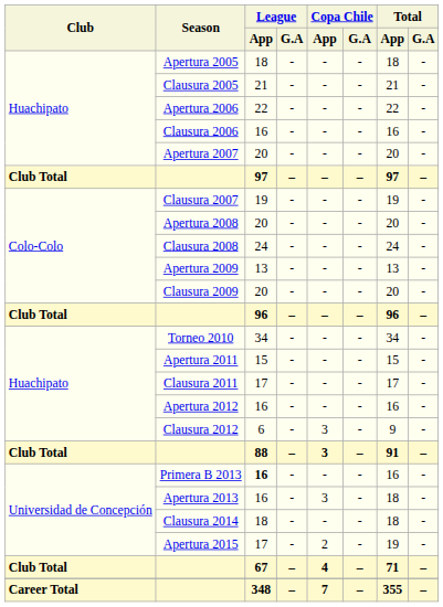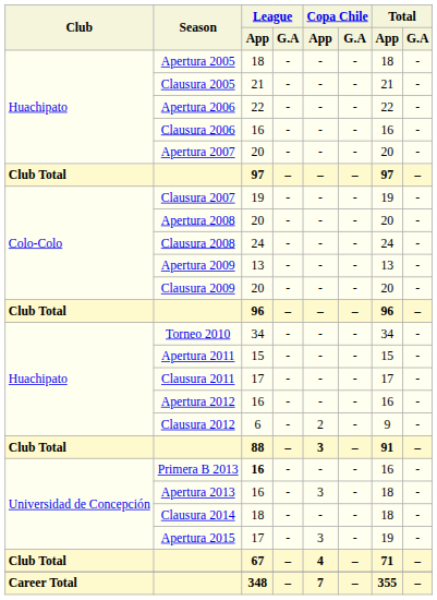 <table border=1 align=center cellpadding=4 cellspacing=2 style="background: ivory; font-size: 95%; border: 1px #aaaaaa solid; border-collapse: collapse; clear:center">
 <tr style="background:beige">
 <th rowspan="2">Club</th>
 <th rowspan="2">Season</th>
 <th colspan="2"><a href='#'>League</a></th>
 <th colspan="2"><a href='#'>Copa Chile</a></th>
 <th colspan="2">Total</th>
 </tr>
 <tr style="background:beige">
 <th>App</th>
 <th>G.A</th>
 <th>App</th>
 <th>G.A</th>
 <th>App</th>
 <th>G.A</th>
 </tr>
 <tr>
 <td rowspan="5"><a href='#'>Huachipato</a></td>
 <td align="center"><a href='#'>Apertura 2005</a></td>
 <td align="center">18</td>
 <td align="center">-</td>
 <td align="center">-</td>
 <td align="center">-</td>
 <td align="center">18</td>
 <td align="center">-</td>
 </tr>
 <tr>
 <td align="center"><a href='#'>Clausura 2005</a></td>
 <td align="center">21</td>
 <td align="center">-</td>
 <td align="center">-</td>
 <td align="center">-</td>
 <td align="center">21</td>
 <td align="center">-</td>
 </tr>
 <tr>
 <td align="center"><a href='#'>Apertura 2006</a></td>
 <td align="center">22</td>
 <td align="center">-</td>
 <td align="center">-</td>
 <td align="center">-</td>
 <td align="center">22</td>
 <td align="center">-</td>
 </tr>
 <tr>
 <td align="center"><a href='#'>Clausura 2006</a></td>
 <td align="center">16</td>
 <td align="center">-</td>
 <td align="center">-</td>
 <td align="center">-</td>
 <td align="center">16</td>
 <td align="center">-</td>
 </tr>
 <tr>
 <td align="center"><a href='#'>Apertura 2007</a></td>
 <td align="center">20</td>
 <td align="center">-</td>
 <td align="center">-</td>
 <td align="center">-</td>
 <td align="center">20</td>
 <td align="center">-</td>
 </tr>
 <tr style="background:lemonchiffon">
 <th colspan="1" align="left">Club Total</th>
 <th></th>
 <th>97</th>
 <th>–</th>
 <th>–</th>
 <th>–</th>
 <th>97</th>
 <th>–</th>
 </tr>
 <tr>
 <td rowspan="5"><a href='#'>Colo-Colo</a></td>
 <td align="center"><a href='#'>Clausura 2007</a></td>
 <td align="center">19</td>
 <td align="center">-</td>
 <td align="center">-</td>
 <td align="center">-</td>
 <td align="center">19</td>
 <td align="center">-</td>
 </tr>
 <tr>
 <td align="center"><a href='#'>Apertura 2008</a></td>
 <td align="center">20</td>
 <td align="center">-</td>
 <td align="center">-</td>
 <td align="center">-</td>
 <td align="center">20</td>
 <td align="center">-</td>
 </tr>
 <tr>
 <td align="center"><a href='#'>Clausura 2008</a></td>
 <td align="center">24</td>
 <td align="center">-</td>
 <td align="center">-</td>
 <td align="center">-</td>
 <td align="center">24</td>
 <td align="center">-</td>
 </tr>
 <tr>
 <td align="center"><a href='#'>Apertura 2009</a></td>
 <td align="center">13</td>
 <td align="center">-</td>
 <td align="center">-</td>
 <td align="center">-</td>
 <td align="center">13</td>
 <td align="center">-</td>
 </tr>
 <tr>
 <td align="center"><a href='#'>Clausura 2009</a></td>
 <td align="center">20</td>
 <td align="center">-</td>
 <td align="center">-</td>
 <td align="center">-</td>
 <td align="center">20</td>
 <td align="center">-</td>
 </tr>
 <tr style="background:lemonchiffon">
 <th colspan="1" align="left">Club Total</th>
 <th></th>
 <th>96</th>
 <th>–</th>
 <th>–</th>
 <th>–</th>
 <th>96</th>
 <th>–</th>
 </tr>
 <tr>
 <td rowspan="5"><a href='#'>Huachipato</a></td>
 <td align="center"><a href='#'>Torneo 2010</a></td>
 <td align="center">34</td>
 <td align="center">-</td>
 <td align="center">-</td>
 <td align="center">-</td>
 <td align="center">34</td>
 <td align="center">-</td>
 </tr>
 <tr>
 <td align="center"><a href='#'>Apertura 2011</a></td>
 <td align="center">15</td>
 <td align="center">-</td>
 <td align="center">-</td>
 <td align="center">-</td>
 <td align="center">15</td>
 <td align="center">-</td>
 </tr>
 <tr>
 <td align="center"><a href='#'>Clausura 2011</a></td>
 <td align="center">17</td>
 <td align="center">-</td>
 <td align="center">-</td>
 <td align="center">-</td>
 <td align="center">17</td>
 <td align="center">-</td>
 </tr>
 <tr>
 <td align="center"><a href='#'>Apertura 2012</a></td>
 <td align="center">16</td>
 <td align="center">-</td>
 <td align="center">-</td>
 <td align="center">-</td>
 <td align="center">16</td>
 <td align="center">-</td>
 </tr>
 <tr>
 <td align="center"><a href='#'>Clausura 2012</a></td>
 <td align="center">6</td>
 <td align="center">-</td>
-<td align="center">3</td>
+<td align="center">2</td>
 <td align="center">-</td>
 <td align="center">9</td>
 <td align="center">-</td>
 </tr>
 <tr style="background:lemonchiffon">
 <th colspan="1" align="left">Club Total</th>
 <th></th>
 <th>88</th>
 <th>–</th>
 <th>3</th>
 <th>–</th>
 <th>91</th>
 <th>–</th>
 </tr>
 <tr>
 <td rowspan="4"><a href='#'>Universidad de Concepción</a></td>
 <td align="center"><a href='#'>Primera B 2013</a></td>
 <td align="center"><strong>16</strong></td>
 <td align="center">-</td>
 <td align="center">-</td>
 <td align="center">-</td>
 <td align="center">16</td>
 <td align="center">-</td>
 </tr>
 <tr>
 <td align="center"><a href='#'>Apertura 2013</a></td>
 <td align="center">16</td>
 <td align="center">-</td>
 <td align="center">3</td>
 <td align="center">-</td>
 <td align="center">18</td>
 <td align="center">-</td>
 </tr>
 <tr>
 <td align="center"><a href='#'>Clausura 2014</a></td>
 <td align="center">18</td>
 <td align="center">-</td>
 <td align="center">-</td>
 <td align="center">-</td>
 <td align="center">18</td>
 <td align="center">-</td>
 </tr>
 <tr>
 <td align="center"><a href='#'>Apertura 2015</a></td>
 <td align="center">17</td>
 <td align="center">-</td>
-<td align="center">2</td>
+<td align="center">3</td>
 <td align="center">-</td>
 <td align="center">19</td>
 <td align="center">-</td>
 </tr>
 <tr style="background:lemonchiffon">
 <th colspan="1" align="left">Club Total</th>
 <th></th>
 <th>67</th>
 <th>–</th>
 <th>4</th>
 <th>–</th>
 <th>71</th>
 <th>–</th>
 </tr>
 <tr>
 </tr>
 <tr style="background:lemonchiffon">
 <th colspan="1" align="left">Career Total</th>
 <th></th>
 <th>348</th>
 <th>–</th>
 <th>7</th>
 <th>–</th>
 <th>355</th>
 <th>–</th>
 </tr>
 </table>
